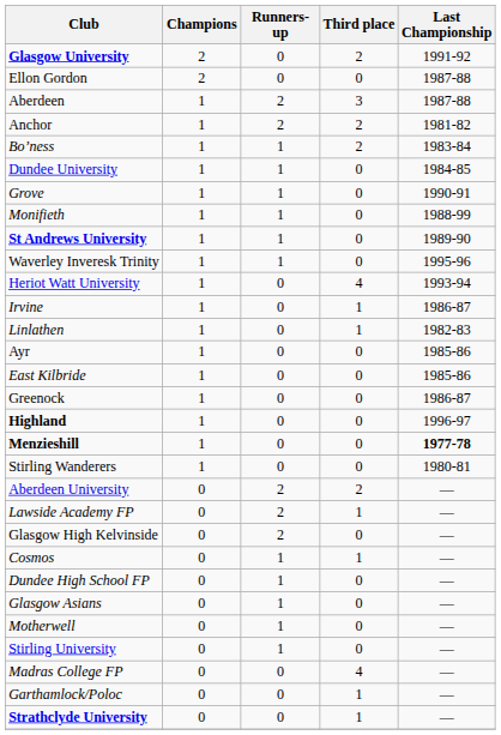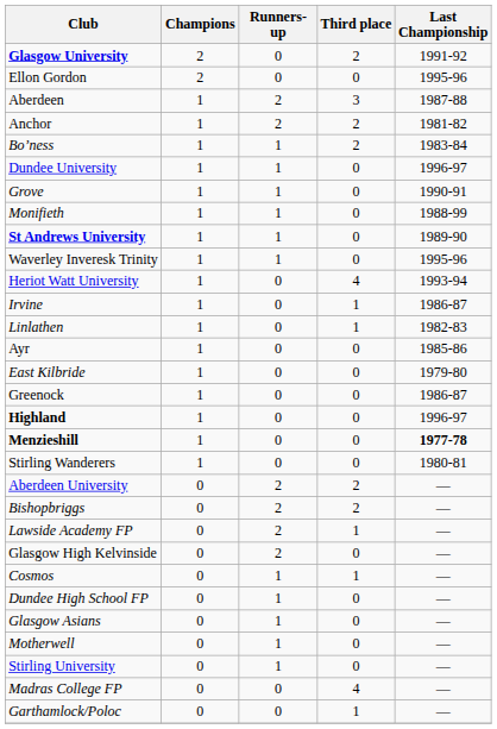 <table class="wikitable sortable" style="text-align:center">
 <tr>
 <th>Club</th>
 <th width=80>Champions</th>
 <th width=80>Runners-up</th>
 <th width=80>Third place</th>
 <th width=80>Last Championship</th>
 </tr>
 <tr>
 <td style="text-align:left"><strong><a href='#'>Glasgow University</a> </strong></td>
 <td>2</td>
 <td>0</td>
 <td>2</td>
 <td>1991-92</td>
 </tr>
 <tr>
 <td style="text-align:left">Ellon Gordon</td>
 <td>2</td>
 <td>0</td>
 <td>0</td>
-<td>1987-88</td>
+<td>1995-96</td>
 </tr>
 <tr>
 <td style="text-align:left">Aberdeen</td>
 <td>1</td>
 <td>2</td>
 <td>3</td>
 <td>1987-88</td>
 </tr>
 <tr>
 <td style="text-align:left">Anchor</td>
 <td>1</td>
 <td>2</td>
 <td>2</td>
 <td>1981-82</td>
 </tr>
 <tr>
 <td style="text-align:left"><em>Bo’ness</em></td>
 <td>1</td>
 <td>1</td>
 <td>2</td>
 <td>1983-84</td>
 </tr>
 <tr>
 <td style="text-align:left"><a href='#'>Dundee University</a></td>
 <td>1</td>
 <td>1</td>
 <td>0</td>
-<td>1984-85</td>
+<td>1996-97</td>
 </tr>
 <tr>
 <td style="text-align:left"><em>Grove</em></td>
 <td>1</td>
 <td>1</td>
 <td>0</td>
 <td>1990-91</td>
 </tr>
 <tr>
 <td style="text-align:left"><em>Monifieth</em></td>
 <td>1</td>
 <td>1</td>
 <td>0</td>
 <td>1988-99</td>
 </tr>
 <tr>
 <td style="text-align:left"><strong><a href='#'>St Andrews University</a></strong></td>
 <td>1</td>
 <td>1</td>
 <td>0</td>
 <td>1989-90</td>
 </tr>
 <tr>
 <td style="text-align:left">Waverley Inveresk Trinity </td>
 <td>1</td>
 <td>1</td>
 <td>0</td>
 <td>1995-96</td>
 </tr>
 <tr>
 <td style="text-align:left"><a href='#'>Heriot Watt University</a></td>
 <td>1</td>
 <td>0</td>
 <td>4</td>
 <td>1993-94</td>
 </tr>
 <tr>
 <td style="text-align:left"><em>Irvine</em></td>
 <td>1</td>
 <td>0</td>
 <td>1</td>
 <td>1986-87</td>
 </tr>
 <tr>
 <td style="text-align:left"><em>Linlathen</em></td>
 <td>1</td>
 <td>0</td>
 <td>1</td>
 <td>1982-83</td>
 </tr>
 <tr>
 <td style="text-align:left">Ayr</td>
 <td>1</td>
 <td>0</td>
 <td>0</td>
 <td>1985-86</td>
 </tr>
 <tr>
 <td style="text-align:left"><em>East Kilbride</em></td>
 <td>1</td>
 <td>0</td>
 <td>0</td>
-<td>1985-86</td>
+<td>1979-80</td>
 </tr>
 <tr>
 <td style="text-align:left">Greenock</td>
 <td>1</td>
 <td>0</td>
 <td>0</td>
 <td>1986-87</td>
 </tr>
 <tr>
 <td style="text-align:left"><strong>Highland</strong></td>
 <td>1</td>
 <td>0</td>
 <td>0</td>
 <td>1996-97</td>
 </tr>
 <tr>
 <td style="text-align:left"><strong>Menzieshill</strong></td>
 <td>1</td>
 <td>0</td>
 <td>0</td>
 <td><strong>1977-78</strong></td>
 </tr>
 <tr>
 <td style="text-align:left">Stirling Wanderers</td>
 <td>1</td>
 <td>0</td>
 <td>0</td>
 <td>1980-81</td>
 </tr>
 <tr>
 <td style="text-align:left"><a href='#'>Aberdeen University</a></td>
+<td>0</td>
+<td>2</td>
+<td>2</td>
+<td>—</td>
+</tr>
+<tr>
+<td style="text-align:left"><em>Bishopbriggs</em></td>
 <td>0</td>
 <td>2</td>
 <td>2</td>
 <td>—</td>
 </tr>
 <tr>
 <td style="text-align:left"><em>Lawside Academy FP</em></td>
 <td>0</td>
 <td>2</td>
 <td>1</td>
 <td>—</td>
 </tr>
 <tr>
 <td style="text-align:left">Glasgow High Kelvinside</td>
 <td>0</td>
 <td>2</td>
 <td>0</td>
 <td>—</td>
 </tr>
 <tr>
 <td style="text-align:left"><em>Cosmos</em></td>
 <td>0</td>
 <td>1</td>
 <td>1</td>
 <td>—</td>
 </tr>
 <tr>
 <td style="text-align:left"><em>Dundee High School FP</em></td>
 <td>0</td>
 <td>1</td>
 <td>0</td>
 <td>—</td>
 </tr>
 <tr>
 <td style="text-align:left"><em>Glasgow Asians</em></td>
 <td>0</td>
 <td>1</td>
 <td>0</td>
 <td>—</td>
 </tr>
 <tr>
 <td style="text-align:left"><em>Motherwell</em></td>
 <td>0</td>
 <td>1</td>
 <td>0</td>
 <td>—</td>
 </tr>
 <tr>
 <td style="text-align:left"><a href='#'>Stirling University</a></td>
 <td>0</td>
 <td>1</td>
 <td>0</td>
 <td>—</td>
 </tr>
 <tr>
 <td style="text-align:left"><em>Madras College FP</em></td>
 <td>0</td>
 <td>0</td>
 <td>4</td>
 <td>—</td>
 </tr>
 <tr>
 <td style="text-align:left"><em>Garthamlock/Poloc</em></td>
 <td>0</td>
 <td>0</td>
 <td>1</td>
 <td>—</td>
 </tr>
 <tr>
-<td style="text-align:left"><strong><a href='#'>Strathclyde University</a> </strong></td>
-<td>0</td>
-<td>0</td>
-<td>1</td>
-<td>—</td>
-</tr>
-<tr>
 </tr>
 </table>
